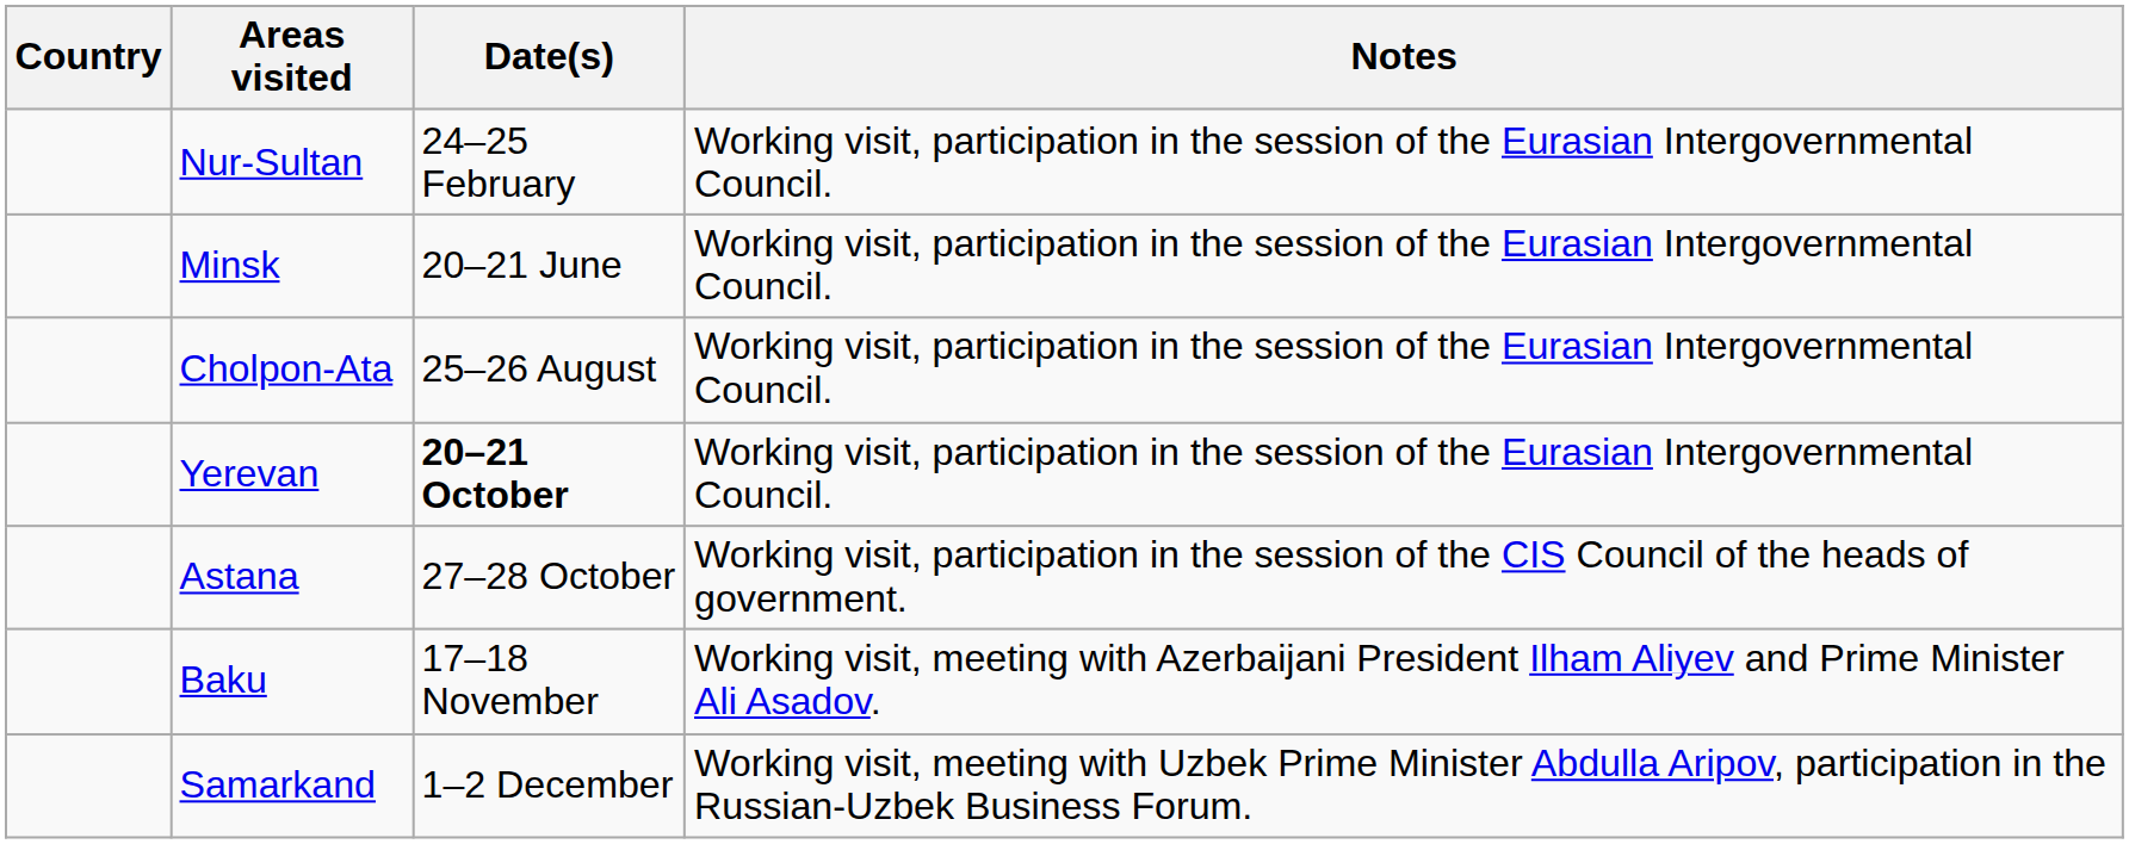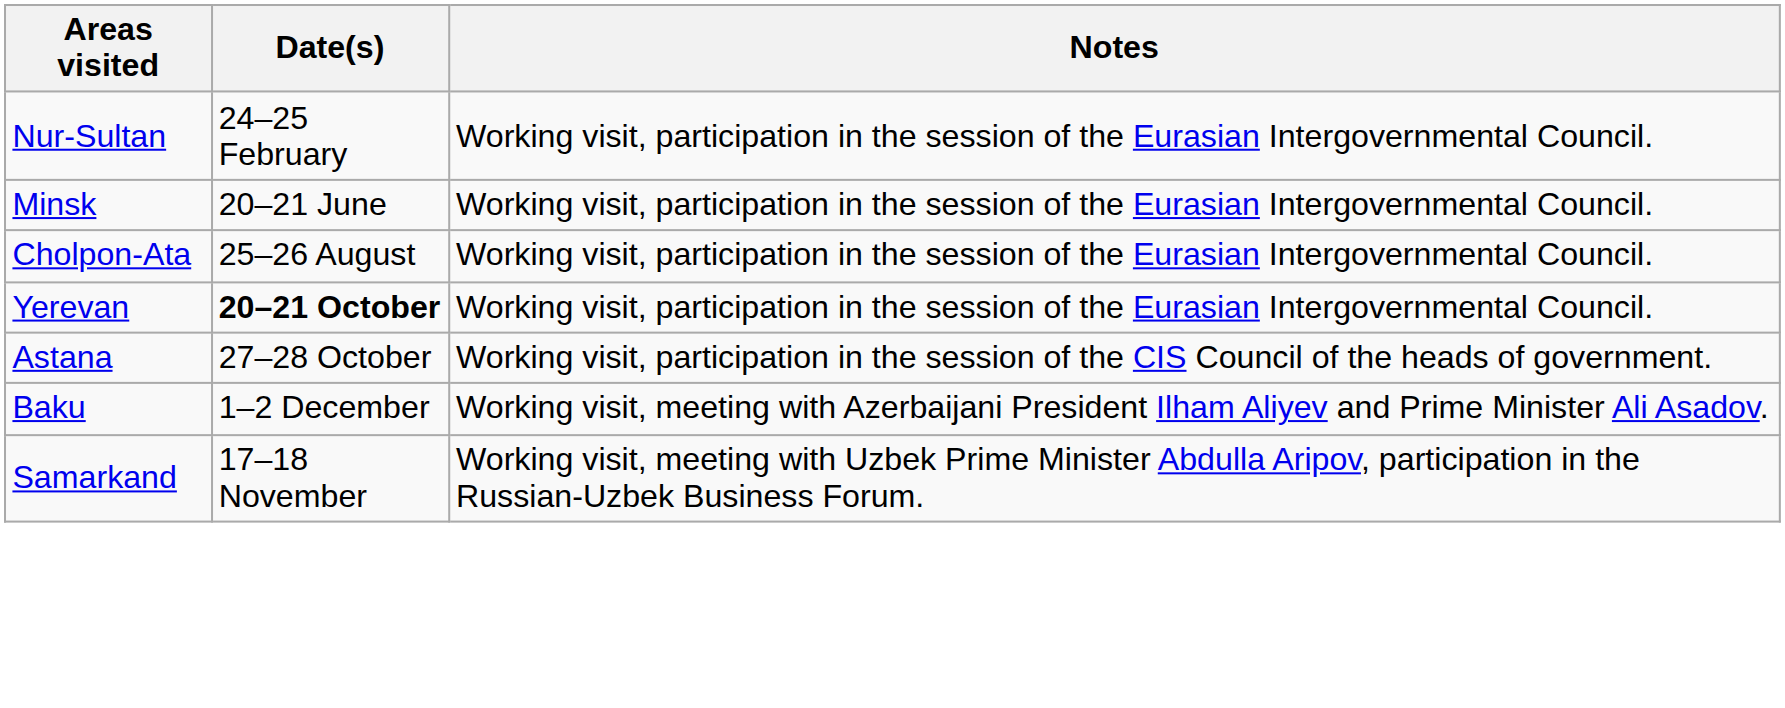 <table class="wikitable" style="margin: 1em auto 1em auto">
 <tr>
-<th scope="col">Country</th>
 <th scope="col">Areas visited</th>
 <th scope="col">Date(s)</th>
 <th scope="col">Notes</th>
 </tr>
 <tr>
-<td></td>
 <td><a href='#'>Nur-Sultan</a></td>
 <td>24–25 February</td>
 <td>Working visit, participation in the session of the <a href='#'>Eurasian</a> Intergovernmental Council.</td>
 </tr>
 <tr>
-<td></td>
 <td><a href='#'>Minsk</a></td>
 <td>20–21 June</td>
 <td>Working visit, participation in the session of the <a href='#'>Eurasian</a> Intergovernmental Council.</td>
 </tr>
 <tr>
-<td></td>
 <td><a href='#'>Cholpon-Ata</a></td>
 <td>25–26 August</td>
 <td>Working visit, participation in the session of the <a href='#'>Eurasian</a> Intergovernmental Council.</td>
 </tr>
 <tr>
-<td></td>
 <td><a href='#'>Yerevan</a></td>
 <td><strong>20–21 October</strong></td>
 <td>Working visit, participation in the session of the <a href='#'>Eurasian</a> Intergovernmental Council.</td>
 </tr>
 <tr>
-<td></td>
 <td><a href='#'>Astana</a></td>
 <td>27–28 October</td>
 <td>Working visit, participation in the session of the <a href='#'>CIS</a> Council of the heads of government.</td>
 </tr>
 <tr>
-<td></td>
 <td><a href='#'>Baku</a></td>
-<td>17–18 November</td>
+<td>1–2 December</td>
 <td>Working visit, meeting with Azerbaijani President <a href='#'>Ilham Aliyev</a> and Prime Minister <a href='#'>Ali Asadov</a>.</td>
 </tr>
 <tr>
-<td></td>
 <td><a href='#'>Samarkand</a></td>
-<td>1–2 December</td>
+<td>17–18 November</td>
 <td>Working visit, meeting with Uzbek Prime Minister <a href='#'>Abdulla Aripov</a>, participation in the Russian-Uzbek Business Forum.</td>
 </tr>
 </table>
